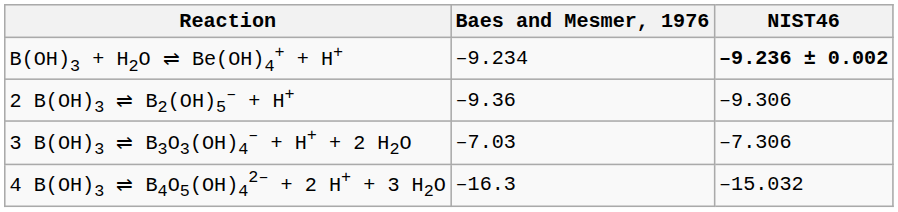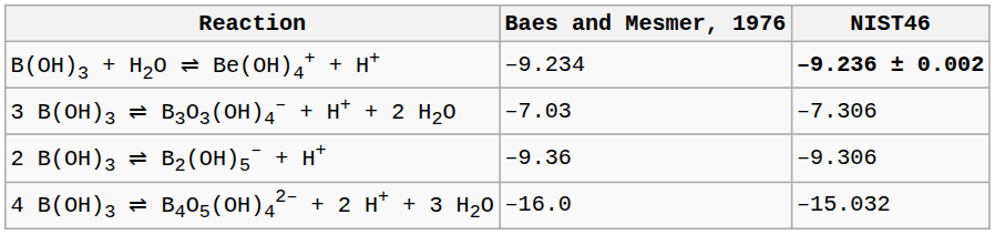 <table class="wikitable">
 <tr>
 <th>Reaction</th>
 <th>Baes and Mesmer, 1976</th>
 <th>NIST46</th>
 </tr>
 <tr>
 <td>B(OH)<sub>3</sub> + H<sub>2</sub>O ⇌ Be(OH)<sub>4</sub><sup>+</sup> + H<sup>+</sup></td>
 <td>–9.234</td>
 <td><strong>–9.236 ± 0.002</strong></td>
 </tr>
 <tr>
+<td>3 B(OH)<sub>3</sub> ⇌ B<sub>3</sub>O<sub>3</sub>(OH)<sub>4</sub><sup>–</sup> + H<sup>+</sup> + 2 H<sub>2</sub>O</td>
+<td>–7.03</td>
+<td>–7.306</td>
+</tr>
+<tr>
 <td>2 B(OH)<sub>3</sub> ⇌ B<sub>2</sub>(OH)<sub>5</sub><sup>–</sup> + H<sup>+</sup></td>
 <td>–9.36</td>
 <td>–9.306</td>
 </tr>
 <tr>
-<td>3 B(OH)<sub>3</sub> ⇌ B<sub>3</sub>O<sub>3</sub>(OH)<sub>4</sub><sup>–</sup> + H<sup>+</sup> + 2 H<sub>2</sub>O</td>
-<td>–7.03</td>
-<td>–7.306</td>
-</tr>
-<tr>
 <td>4 B(OH)<sub>3</sub> ⇌ B<sub>4</sub>O<sub>5</sub>(OH)<sub>4</sub><sup>2–</sup> + 2 H<sup>+</sup> + 3 H<sub>2</sub>O</td>
-<td>–16.3</td>
+<td>–16.0</td>
 <td>–15.032</td>
 </tr>
 </table>
